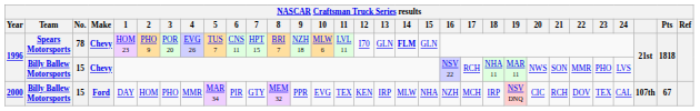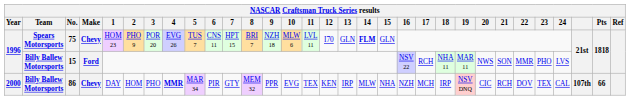 <table class="wikitable" style="text-align:center; font-size:75%">
 <tr>
 <th colspan=45><a href='#'>NASCAR</a> <a href='#'>Craftsman Truck Series</a> results</th>
 </tr>
 <tr>
 <th>Year</th>
 <th>Team</th>
 <th>No.</th>
 <th>Make</th>
 <th>1</th>
 <th>2</th>
 <th>3</th>
 <th>4</th>
 <th>5</th>
 <th>6</th>
 <th>7</th>
 <th>8</th>
 <th>9</th>
 <th>10</th>
 <th>11</th>
 <th>12</th>
 <th>13</th>
 <th>14</th>
 <th>15</th>
 <th>16</th>
 <th>17</th>
 <th>18</th>
 <th>19</th>
 <th>20</th>
 <th>21</th>
 <th>22</th>
 <th>23</th>
 <th>24</th>
 <th></th>
 <th>Pts</th>
 <th>Ref</th>
 </tr>
 <tr>
 <th rowspan=2><a href='#'>1996</a></th>
 <th><a href='#'>Spears Motorsports</a></th>
-<th>78</th>
+<th>75</th>
 <th><a href='#'>Chevy</a></th>
 <td style="background:#EFCFFF;"><a href='#'>HOM</a><br><small>23</small></td>
 <td style="background:#FFDF9F;"><a href='#'>PHO</a><br><small>9</small></td>
 <td style="background:#DFFFDF;"><a href='#'>POR</a><br><small>20</small></td>
 <td style="background:#CFCFFF;"><a href='#'>EVG</a><br><small>26</small></td>
 <td style="background:#FFDF9F;"><a href='#'>TUS</a><br><small>7</small></td>
 <td style="background:#DFFFDF;"><a href='#'>CNS</a><br><small>11</small></td>
 <td style="background:#DFFFDF;"><a href='#'>HPT</a><br><small>15</small></td>
 <td style="background:#FFDF9F;"><a href='#'>BRI</a><br><small>7</small></td>
 <td style="background:#DFFFDF;"><a href='#'>NZH</a><br><small>18</small></td>
 <td style="background:#FFDF9F;"><a href='#'>MLW</a><br><small>6</small></td>
 <td style="background:#DFFFDF;"><a href='#'>LVL</a><br><small>11</small></td>
 <td><a href='#'>I70</a></td>
 <td><a href='#'>GLN</a></td>
 <td><strong><a href='#'>FLM</a></strong></td>
 <td><a href='#'>GLN</a></td>
 <td colspan=9></td>
 <th rowspan=2>21st</th>
 <th rowspan=2>1818</th>
 <th rowspan=2></th>
 </tr>
 <tr>
 <th><a href='#'>Billy Ballew Motorsports</a></th>
 <th>15</th>
-<th><a href='#'>Chevy</a></th>
+<th><a href='#'>Ford</a></th>
 <td colspan=15></td>
 <td style="background:#CFCFFF;"><a href='#'>NSV</a><br><small>22</small></td>
 <td><a href='#'>RCH</a></td>
 <td style="background:#DFFFDF;"><a href='#'>NHA</a><br><small>11</small></td>
 <td style="background:#DFFFDF;"><a href='#'>MAR</a><br><small>11</small></td>
 <td><a href='#'>NWS</a></td>
 <td><a href='#'>SON</a></td>
 <td><a href='#'>MMR</a></td>
 <td><a href='#'>PHO</a></td>
 <td><a href='#'>LVS</a></td>
 </tr>
 <tr>
 <th><a href='#'>2000</a></th>
 <th><a href='#'>Billy Ballew Motorsports</a></th>
-<th>15</th>
-<th><a href='#'>Ford</a></th>
+<th>86</th>
+<th><a href='#'>Chevy</a></th>
 <td><a href='#'>DAY</a></td>
 <td><a href='#'>HOM</a></td>
 <td><a href='#'>PHO</a></td>
-<td><a href='#'>MMR</a></td>
+<td><strong><a href='#'>MMR</a></strong></td>
 <td style="background:#EFCFFF;"><a href='#'>MAR</a><br><small>34</small></td>
 <td><a href='#'>PIR</a></td>
 <td><a href='#'>GTY</a></td>
 <td style="background:#EFCFFF;"><a href='#'>MEM</a><br><small>32</small></td>
 <td><a href='#'>PPR</a></td>
 <td><a href='#'>EVG</a></td>
 <td><a href='#'>TEX</a></td>
 <td><a href='#'>KEN</a></td>
 <td><a href='#'>IRP</a></td>
 <td><a href='#'>MLW</a></td>
 <td><a href='#'>NHA</a></td>
 <td><a href='#'>NZH</a></td>
 <td><a href='#'>MCH</a></td>
 <td><a href='#'>IRP</a></td>
 <td style="background:#FFCFCF;"><a href='#'>NSV</a><br><small>DNQ</small></td>
 <td><a href='#'>CIC</a></td>
 <td><a href='#'>RCH</a></td>
 <td><a href='#'>DOV</a></td>
 <td><a href='#'>TEX</a></td>
 <td><a href='#'>CAL</a></td>
 <th>107th</th>
-<th>67</th>
+<th>66</th>
 <th rowspan=2></th>
 </tr>
 </table>
